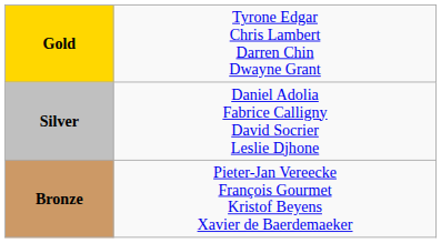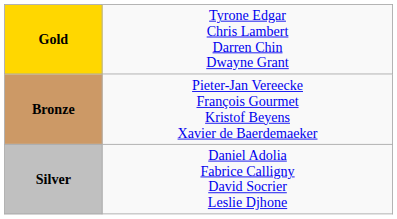 <table class="wikitable" style="text-align:center; " width="35%">
 <tr>
 <td bgcolor="gold"><strong>Gold</strong></td>
 <td><a href='#'>Tyrone Edgar</a><br><a href='#'>Chris Lambert</a><br><a href='#'>Darren Chin</a><br><a href='#'>Dwayne Grant</a><br>  <small><em></em></small></td>
 </tr>
 <tr>
+<td bgcolor="CC9966"><strong>Bronze</strong></td>
+<td><a href='#'>Pieter-Jan Vereecke</a><br><a href='#'>François Gourmet</a><br><a href='#'>Kristof Beyens</a><br><a href='#'>Xavier de Baerdemaeker</a><br>  <small><em></em></small></td>
+</tr>
+<tr>
 <td bgcolor="silver"><strong>Silver</strong></td>
 <td><a href='#'>Daniel Adolia</a><br><a href='#'>Fabrice Calligny</a><br><a href='#'>David Socrier</a><br><a href='#'>Leslie Djhone</a><br>  <small><em></em></small></td>
 </tr>
-<tr>
-<td bgcolor="CC9966"><strong>Bronze</strong></td>
-<td><a href='#'>Pieter-Jan Vereecke</a><br><a href='#'>François Gourmet</a><br><a href='#'>Kristof Beyens</a><br><a href='#'>Xavier de Baerdemaeker</a><br>  <small><em></em></small></td>
-</tr>
 </table>
